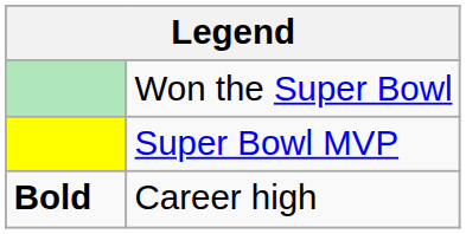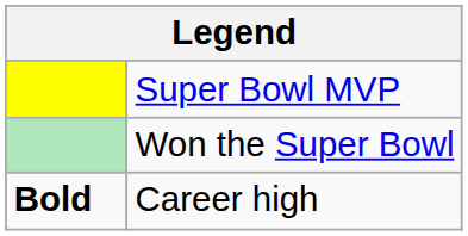 <table class="wikitable mw-collapsible mw-collapsed">
 <tr>
 <th colspan="2">Legend</th>
+</tr>
+<tr>
+<td style="background:#FFFF00; width:3em;"></td>
+<td><a href='#'>Super Bowl MVP</a></td>
 </tr>
 <tr>
 <td style="background:#afe6ba; width:3em;"></td>
 <td>Won the <a href='#'>Super Bowl</a></td>
 </tr>
 <tr>
-<td style="background:#FFFF00; width:3em;"></td>
-<td><a href='#'>Super Bowl MVP</a></td>
-</tr>
-<tr>
 <td><strong>Bold</strong></td>
 <td>Career high</td>
 </tr>
 </table>
